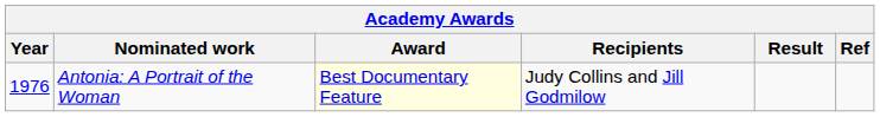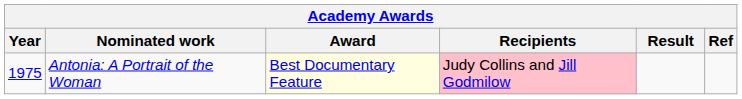 <table class="wikitable">
 <tr>
 <th colspan="6" style="text-align:center;"><a href='#'>Academy Awards</a></th>
 </tr>
 <tr>
 <th>Year</th>
 <th style="width:225px;">Nominated work</th>
 <th style="width:175px;">Award</th>
 <th style="width:200px;">Recipients</th>
 <th width="65">Result</th>
 <th style="width:20px;">Ref</th>
 </tr>
 <tr>
-<td><a href='#'>1976</a></td>
+<td><a href='#'>1975</a></td>
 <td><em><a href='#'>Antonia: A Portrait of the Woman</a></em></td>
 <td style="background: lightyellow;"><a href='#'>Best Documentary Feature</a></td>
-<td>Judy Collins and <a href='#'>Jill Godmilow</a></td>
+<td style="background: pink;">Judy Collins and <a href='#'>Jill Godmilow</a></td>
 <td></td>
 <td style="text-align:center;"></td>
 </tr>
 </table>
